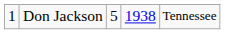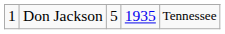 <table class="wikitable">
 <tr>
 </tr>
 <tr>
 <td>1</td>
 <td>Don Jackson</td>
 <td>5</td>
-<td><a href='#'>1938</a></td>
+<td><a href='#'>1935</a></td>
 <td style="font-size:85%;">Tennessee</td>
 </tr>
 </table>
